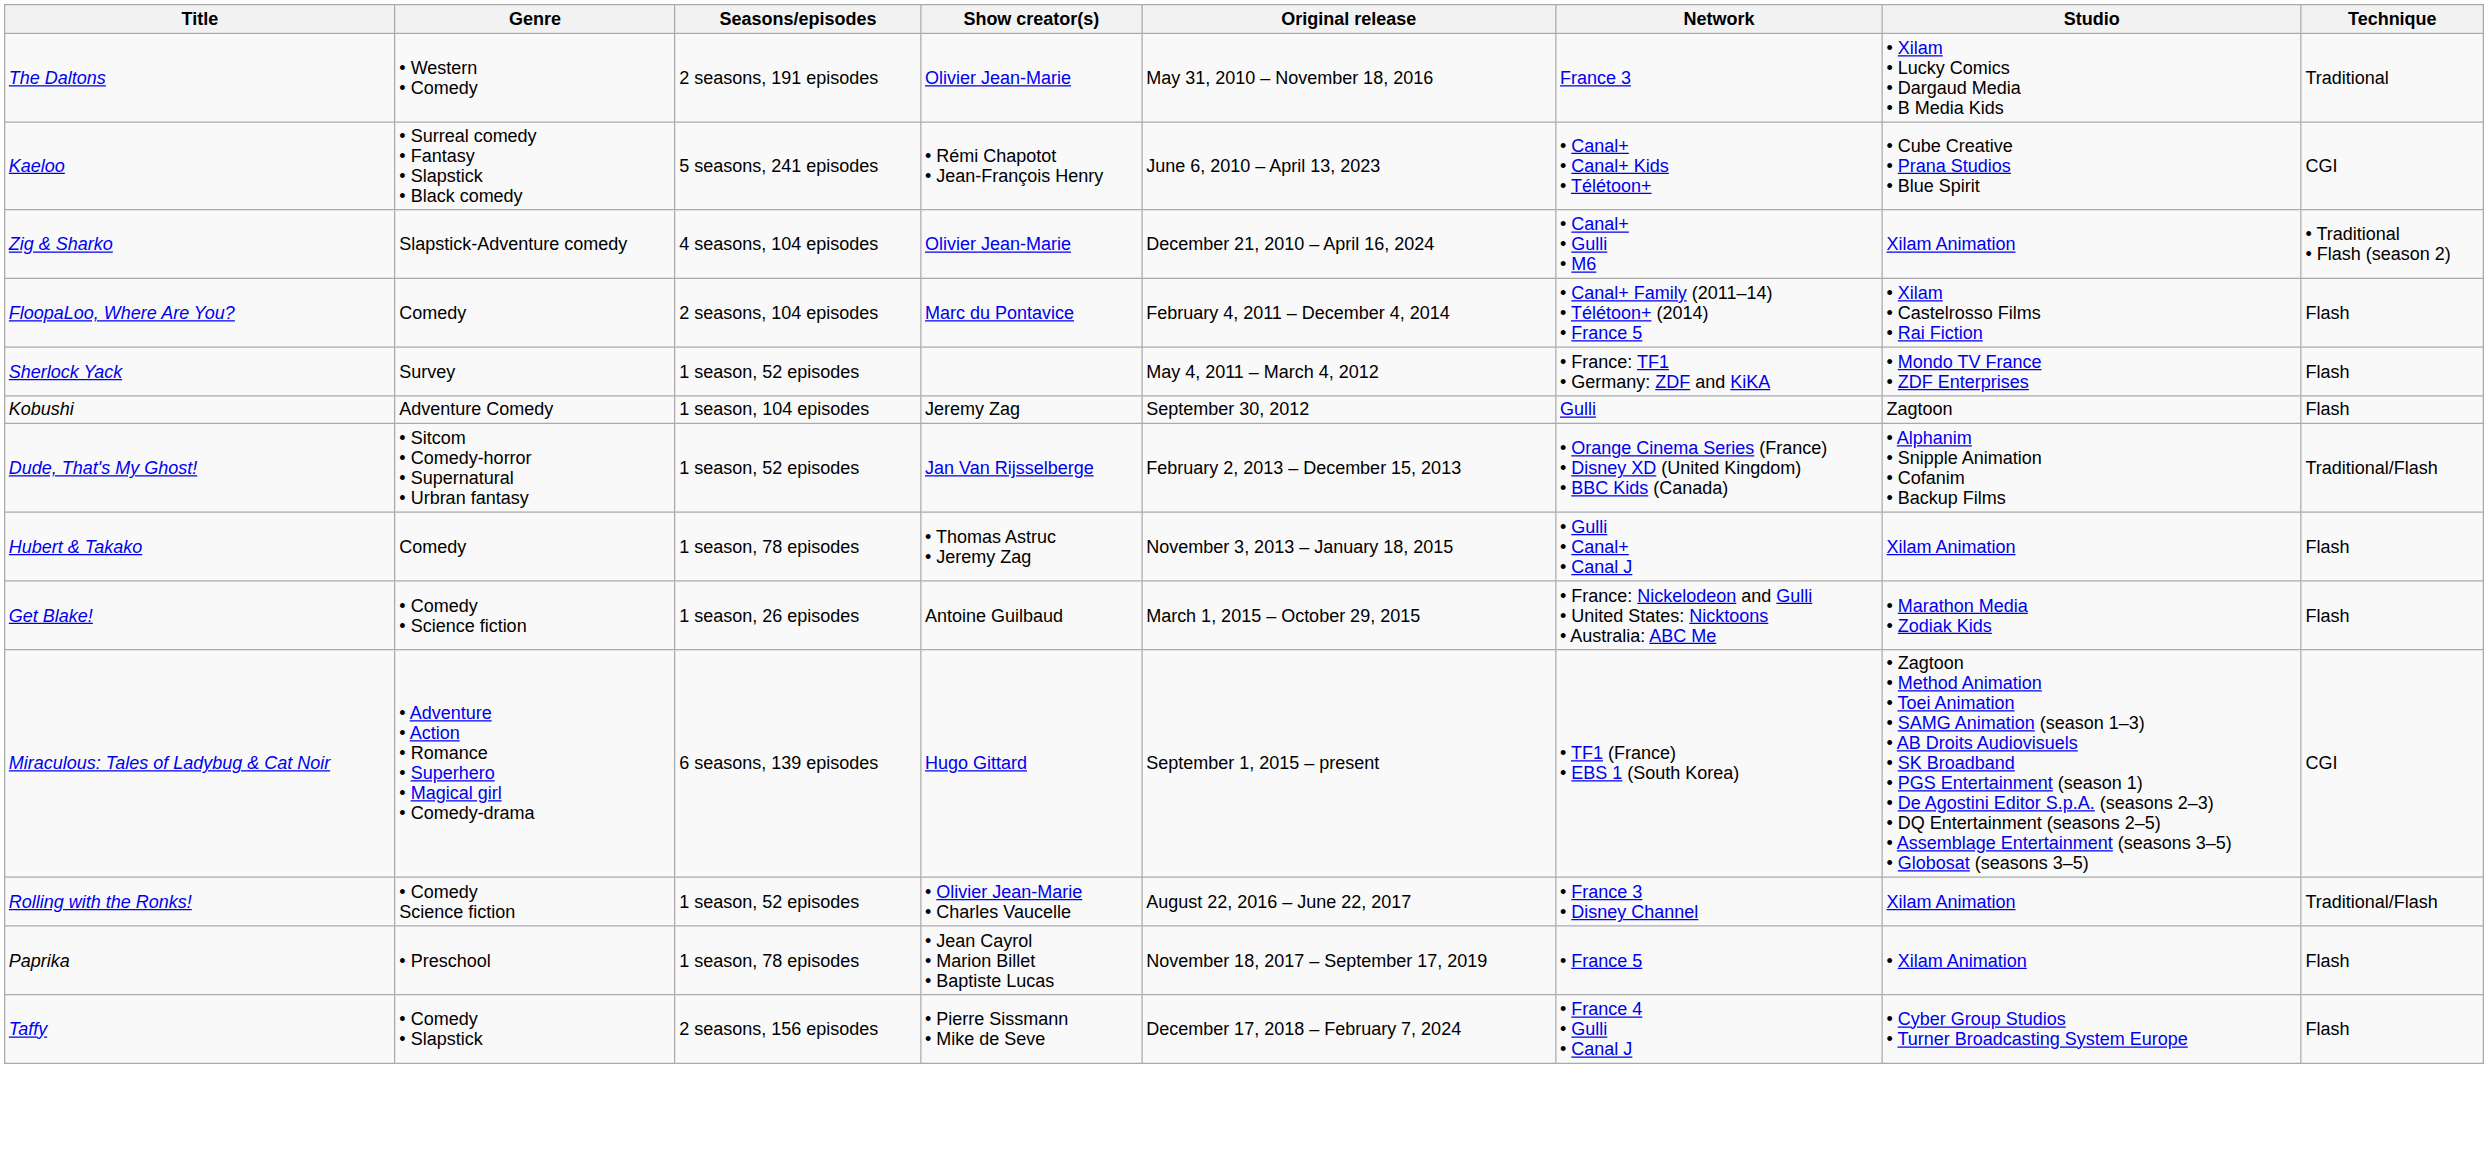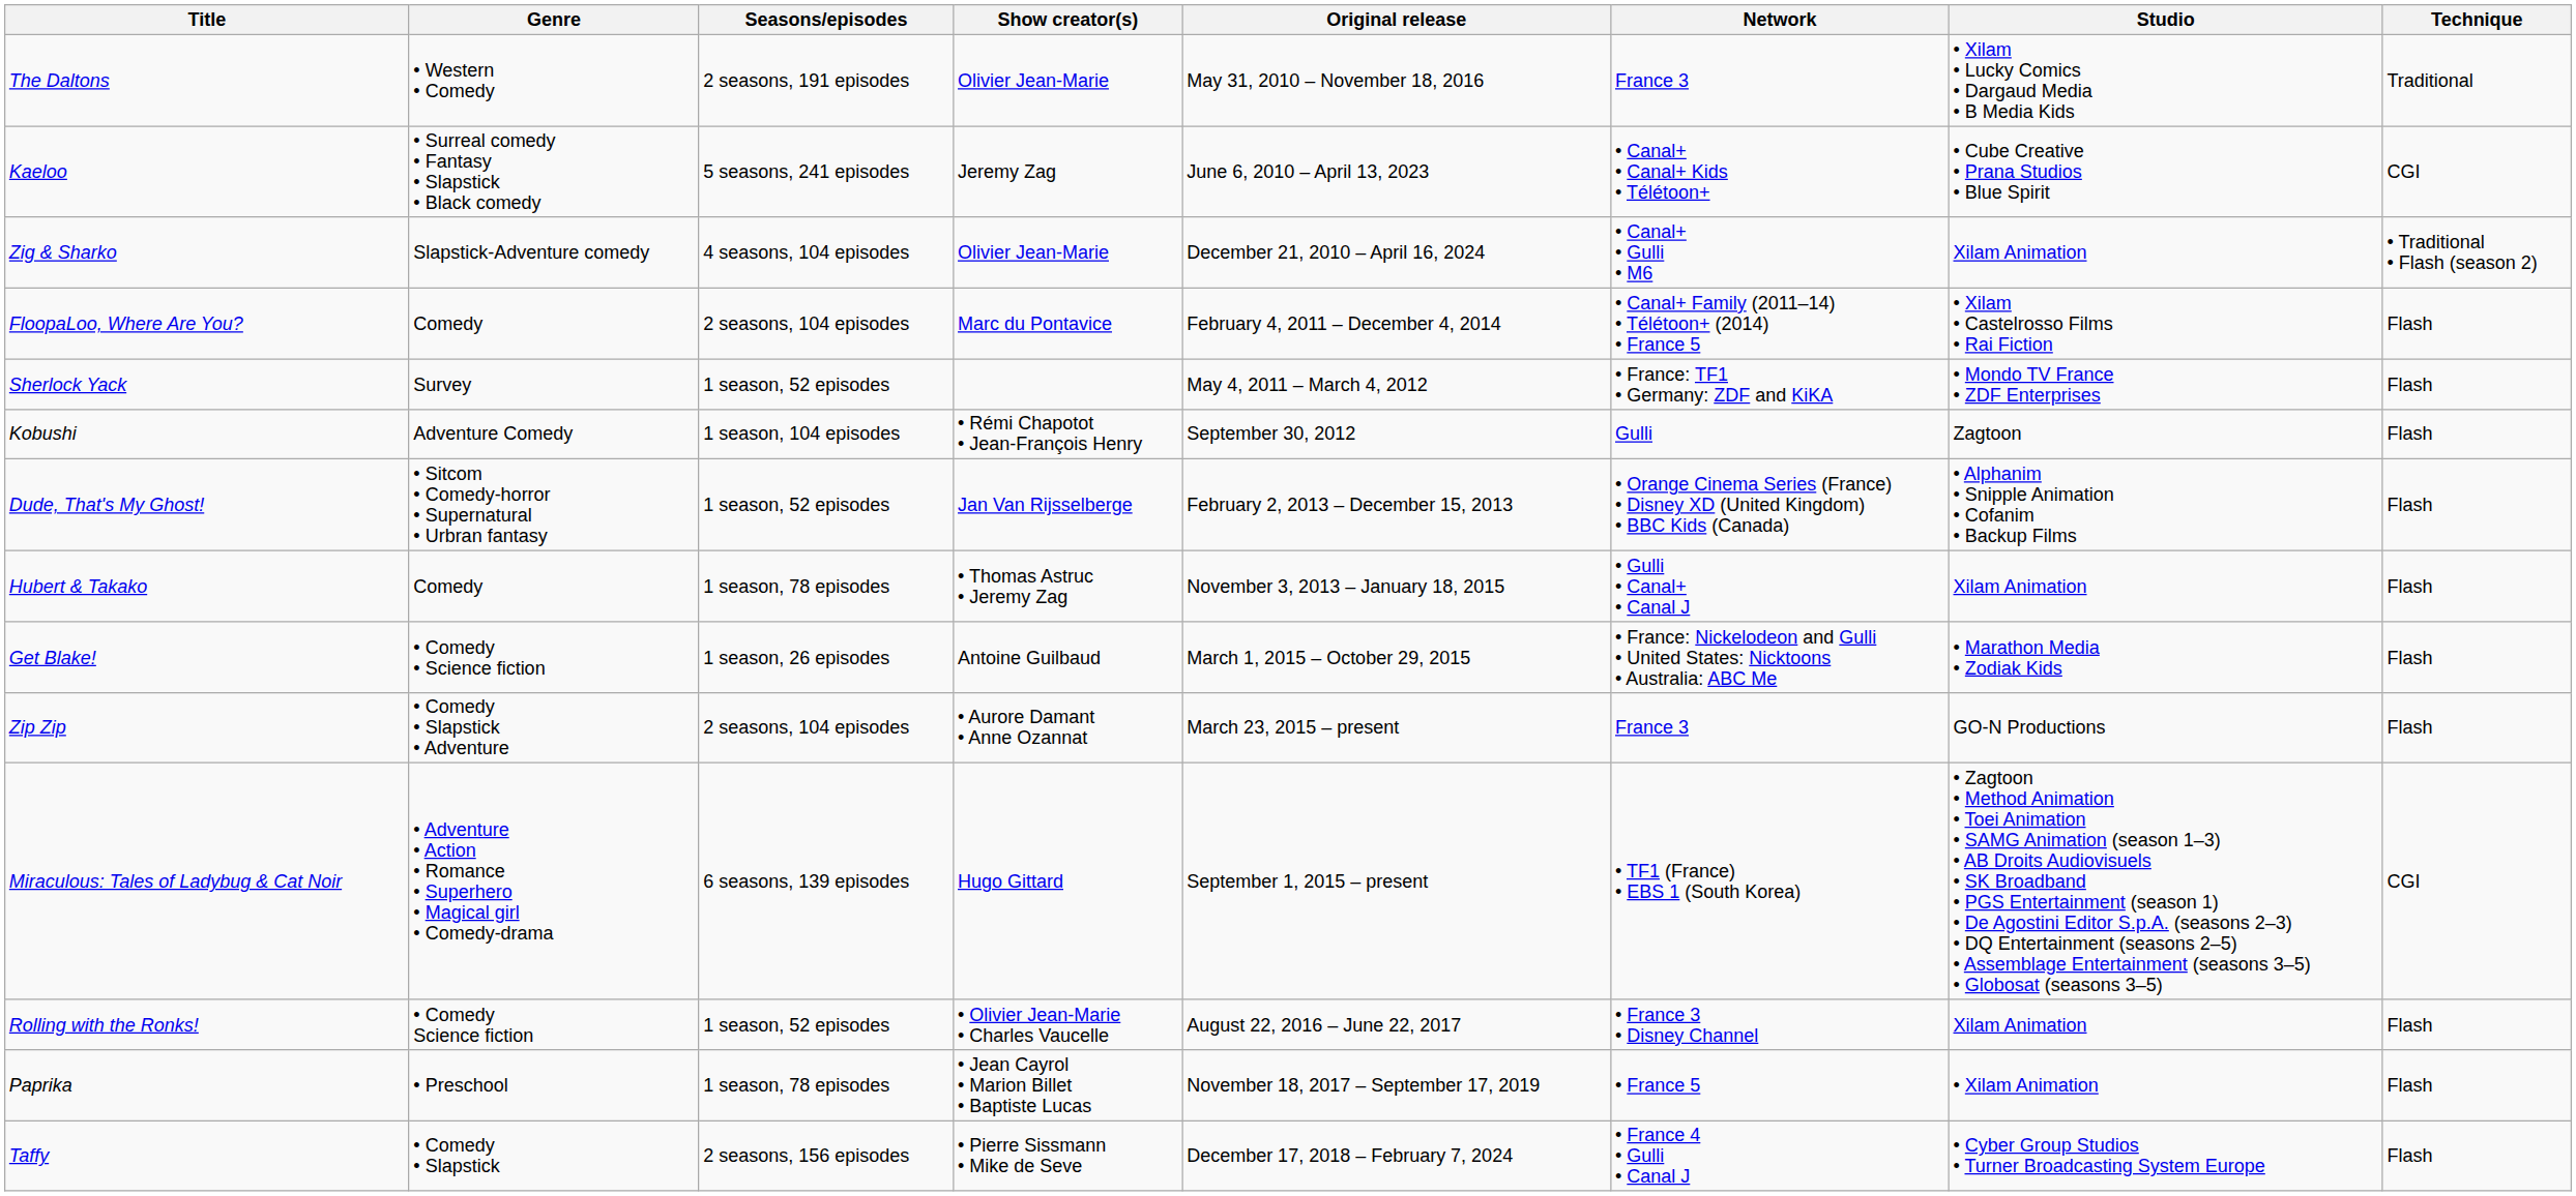 <table class="wikitable sortable" style="text-align: left; font-size:90%; width:100%;">
 <tr>
 <th>Title</th>
 <th>Genre</th>
 <th>Seasons/episodes</th>
 <th>Show creator(s)</th>
 <th>Original release</th>
 <th>Network</th>
 <th>Studio</th>
 <th>Technique</th>
 </tr>
 <tr>
 <td><em><a href='#'>The Daltons</a></em></td>
 <td>• Western<br>• Comedy</td>
 <td>2 seasons, 191 episodes</td>
 <td><a href='#'>Olivier Jean-Marie</a></td>
 <td>May 31, 2010 – November 18, 2016</td>
 <td><a href='#'>France 3</a></td>
 <td>• <a href='#'>Xilam</a><br>• Lucky Comics<br>• Dargaud Media<br>• B Media Kids</td>
 <td>Traditional</td>
 </tr>
 <tr>
 <td><em><a href='#'>Kaeloo</a></em></td>
 <td>• Surreal comedy<br>• Fantasy<br>• Slapstick<br>• Black comedy</td>
 <td>5 seasons, 241 episodes</td>
-<td>• Rémi Chapotot<br>• Jean-François Henry</td>
+<td>Jeremy Zag</td>
 <td>June 6, 2010 – April 13, 2023</td>
 <td>• <a href='#'>Canal+</a><br>• <a href='#'>Canal+ Kids</a><br> • <a href='#'>Télétoon+</a></td>
 <td>• Cube Creative<br>• <a href='#'>Prana Studios</a><br>• Blue Spirit</td>
 <td>CGI</td>
 </tr>
 <tr>
 <td><em><a href='#'>Zig & Sharko</a></em></td>
 <td>Slapstick-Adventure comedy</td>
 <td>4 seasons, 104 episodes</td>
 <td><a href='#'>Olivier Jean-Marie</a></td>
 <td>December 21, 2010 – April 16, 2024</td>
 <td>• <a href='#'>Canal+</a><br>• <a href='#'>Gulli</a><br>• <a href='#'>M6</a></td>
 <td><a href='#'>Xilam Animation</a></td>
 <td>• Traditional<br>• Flash (season 2)</td>
 </tr>
 <tr>
 <td><em><a href='#'>FloopaLoo, Where Are You?</a></em></td>
 <td>Comedy</td>
 <td>2 seasons, 104 episodes</td>
 <td><a href='#'>Marc du Pontavice</a></td>
 <td>February 4, 2011 – December 4, 2014</td>
 <td>• <a href='#'>Canal+ Family</a> (2011–14)<br>• <a href='#'>Télétoon+</a> (2014)<br>• <a href='#'>France 5</a></td>
 <td>• <a href='#'>Xilam</a><br>• Castelrosso Films<br>• <a href='#'>Rai Fiction</a></td>
 <td>Flash</td>
 </tr>
 <tr>
 <td><em><a href='#'>Sherlock Yack</a></em></td>
 <td>Survey</td>
 <td>1 season, 52 episodes</td>
 <td></td>
 <td>May 4, 2011 – March 4, 2012</td>
 <td>• France: <a href='#'>TF1</a><br>• Germany: <a href='#'>ZDF</a> and <a href='#'>KiKA</a></td>
 <td>• <a href='#'>Mondo TV France</a><br>• <a href='#'>ZDF Enterprises</a></td>
 <td>Flash</td>
 </tr>
 <tr>
 <td><em>Kobushi</em></td>
 <td>Adventure Comedy</td>
 <td>1 season, 104 episodes</td>
-<td>Jeremy Zag</td>
+<td>• Rémi Chapotot<br>• Jean-François Henry</td>
 <td>September 30, 2012</td>
 <td><a href='#'>Gulli</a></td>
 <td>Zagtoon</td>
 <td>Flash</td>
 </tr>
 <tr>
 <td><em><a href='#'>Dude, That's My Ghost!</a></em></td>
 <td>• Sitcom<br>• Comedy-horror<br>• Supernatural<br>• Urbran fantasy</td>
 <td>1 season, 52 episodes</td>
 <td><a href='#'>Jan Van Rijsselberge</a></td>
 <td>February 2, 2013 – December 15, 2013</td>
 <td>• <a href='#'>Orange Cinema Series</a> (France)<br>• <a href='#'>Disney XD</a> (United Kingdom)<br>• <a href='#'>BBC Kids</a> (Canada)</td>
 <td>• <a href='#'>Alphanim</a><br>• Snipple Animation<br>• Cofanim<br>• Backup Films</td>
-<td>Traditional/Flash</td>
+<td>Flash</td>
 </tr>
 <tr>
 <td><em><a href='#'>Hubert & Takako</a></em></td>
 <td>Comedy</td>
 <td>1 season, 78 episodes</td>
 <td>• Thomas Astruc<br>• Jeremy Zag</td>
 <td>November 3, 2013 – January 18, 2015</td>
 <td>• <a href='#'>Gulli</a><br>• <a href='#'>Canal+</a><br>• <a href='#'>Canal J</a></td>
 <td><a href='#'>Xilam Animation</a></td>
 <td>Flash</td>
 </tr>
 <tr>
 <td><em><a href='#'>Get Blake!</a></em></td>
 <td>• Comedy<br>• Science fiction</td>
 <td>1 season, 26 episodes</td>
 <td>Antoine Guilbaud</td>
 <td>March 1, 2015 – October 29, 2015</td>
 <td>• France: <a href='#'>Nickelodeon</a> and <a href='#'>Gulli</a><br>• United States: <a href='#'>Nicktoons</a><br>• Australia: <a href='#'>ABC Me</a></td>
 <td>• <a href='#'>Marathon Media</a><br>• <a href='#'>Zodiak Kids</a></td>
 <td>Flash</td>
 </tr>
 <tr>
+<td><em><a href='#'>Zip Zip</a></em></td>
+<td>• Comedy<br>• Slapstick<br>• Adventure</td>
+<td>2 seasons, 104 episodes</td>
+<td>• Aurore Damant<br>• Anne Ozannat</td>
+<td>March 23, 2015 – present</td>
+<td><a href='#'>France 3</a></td>
+<td>GO-N Productions</td>
+<td>Flash</td>
+</tr>
+<tr>
 <td><em><a href='#'>Miraculous: Tales of Ladybug & Cat Noir</a></em></td>
 <td>• <a href='#'>Adventure</a><br>• <a href='#'>Action</a><br>• Romance<br>• <a href='#'>Superhero</a><br>• <a href='#'>Magical girl</a><br>• Comedy-drama</td>
 <td>6 seasons, 139 episodes</td>
 <td><a href='#'>Hugo Gittard</a></td>
 <td>September 1, 2015 – present</td>
 <td>• <a href='#'>TF1</a> (France)<br>• <a href='#'>EBS 1</a> (South Korea)</td>
 <td>• Zagtoon<br>• <a href='#'>Method Animation</a><br>• <a href='#'>Toei Animation</a><br>• <a href='#'>SAMG Animation</a> (season 1–3)<br>• <a href='#'>AB Droits Audiovisuels</a><br>• <a href='#'>SK Broadband</a><br>• <a href='#'>PGS Entertainment</a> (season 1)<br>• <a href='#'>De Agostini Editor S.p.A.</a> (seasons 2–3)<br>• DQ Entertainment (seasons 2–5)<br>• <a href='#'>Assemblage Entertainment</a> (seasons 3–5)<br>• <a href='#'>Globosat</a> (seasons 3–5)</td>
 <td>CGI</td>
 </tr>
 <tr>
 <td><em><a href='#'>Rolling with the Ronks!</a></em></td>
 <td>• Comedy<br>Science fiction</td>
 <td>1 season, 52 episodes</td>
 <td>• <a href='#'>Olivier Jean-Marie</a><br>• Charles Vaucelle</td>
 <td>August 22, 2016 – June 22, 2017</td>
 <td>• <a href='#'>France 3</a><br>• <a href='#'>Disney Channel</a></td>
 <td><a href='#'>Xilam Animation</a></td>
-<td>Traditional/Flash</td>
+<td>Flash</td>
 </tr>
 <tr>
 <td><em>Paprika</em></td>
 <td>• Preschool</td>
 <td>1 season, 78 episodes</td>
 <td>• Jean Cayrol<br>• Marion Billet<br>• Baptiste Lucas</td>
 <td>November 18, 2017 – September 17, 2019</td>
 <td>• <a href='#'>France 5</a></td>
 <td>• <a href='#'>Xilam Animation</a></td>
 <td>Flash</td>
 </tr>
 <tr>
 <td><em><a href='#'>Taffy</a></em></td>
 <td>• Comedy<br>• Slapstick</td>
 <td>2 seasons, 156 episodes</td>
 <td>• Pierre Sissmann<br>• Mike de Seve</td>
 <td>December 17, 2018 – February 7, 2024</td>
 <td>• <a href='#'>France 4</a><br>• <a href='#'>Gulli</a><br>• <a href='#'>Canal J</a></td>
 <td>• <a href='#'>Cyber Group Studios</a><br>• <a href='#'>Turner Broadcasting System Europe</a></td>
 <td>Flash</td>
 </tr>
 </table>
